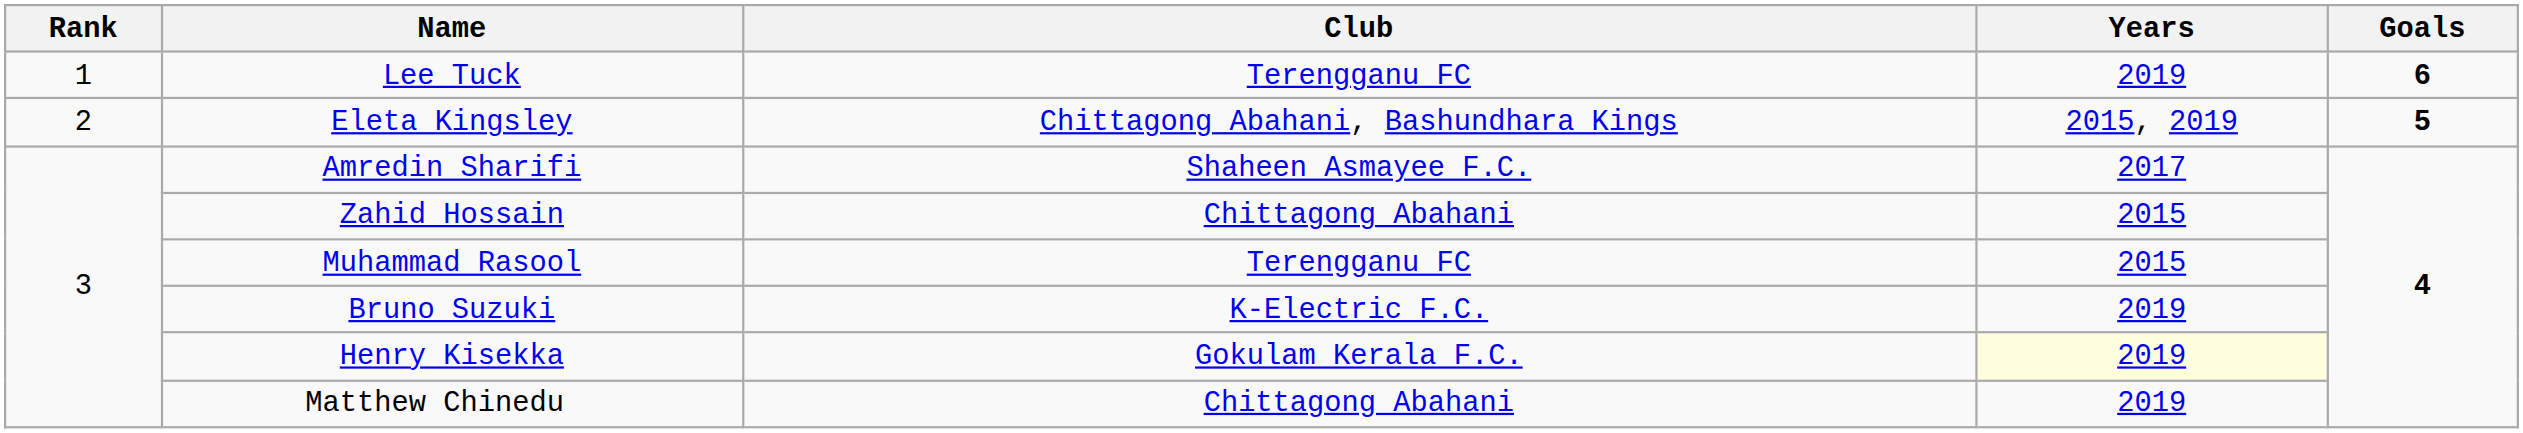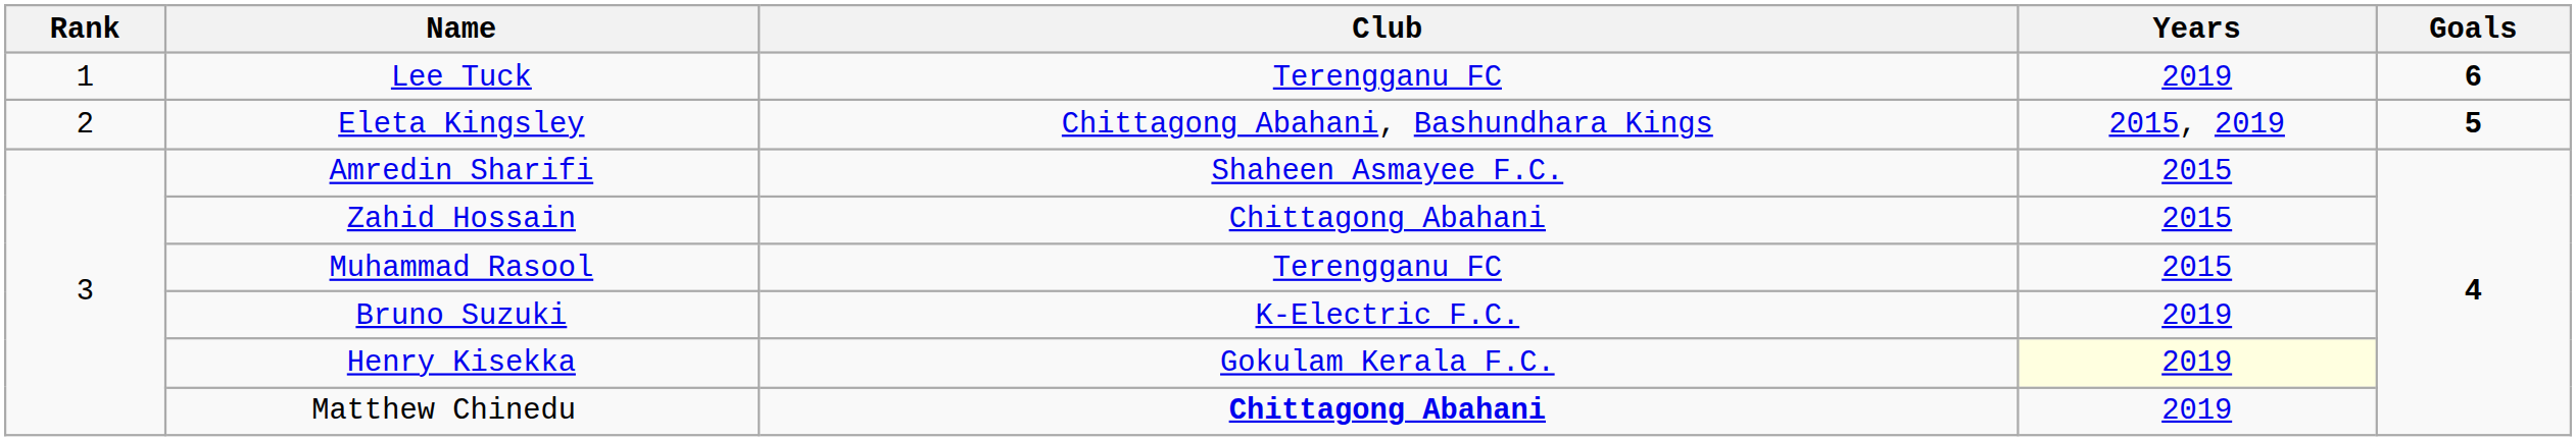 <table class="wikitable" style="text-align:center;width:90%">
 <tr>
 <th>Rank</th>
 <th>Name</th>
 <th>Club</th>
 <th>Years</th>
 <th>Goals</th>
 </tr>
 <tr>
 <td>1</td>
 <td> <a href='#'>Lee Tuck</a></td>
 <td><a href='#'>Terengganu FC</a></td>
 <td><a href='#'>2019</a></td>
 <td><strong>6</strong></td>
 </tr>
 <tr>
 <td>2</td>
 <td> <a href='#'>Eleta Kingsley</a></td>
 <td><a href='#'>Chittagong Abahani</a>, <a href='#'>Bashundhara Kings</a></td>
 <td><a href='#'>2015</a>, <a href='#'>2019</a><br></td>
 <td><strong>5</strong></td>
 </tr>
 <tr>
 <td rowspan="6">3</td>
 <td> <a href='#'>Amredin Sharifi</a></td>
 <td><a href='#'>Shaheen Asmayee F.C.</a></td>
-<td><a href='#'>2017</a></td>
+<td><a href='#'>2015</a></td>
 <td rowspan="6"><strong>4</strong></td>
 </tr>
 <tr>
 <td> <a href='#'>Zahid Hossain</a></td>
 <td><a href='#'>Chittagong Abahani</a></td>
 <td><a href='#'>2015</a></td>
 </tr>
 <tr>
 <td> <a href='#'>Muhammad Rasool</a></td>
 <td><a href='#'>Terengganu FC</a></td>
 <td><a href='#'>2015</a></td>
 </tr>
 <tr>
 <td> <a href='#'>Bruno Suzuki</a></td>
 <td><a href='#'>K-Electric F.C.</a></td>
 <td><a href='#'>2019</a></td>
 </tr>
 <tr>
 <td> <a href='#'>Henry Kisekka</a></td>
 <td><a href='#'>Gokulam Kerala F.C.</a></td>
 <td style="background: lightyellow;"><a href='#'>2019</a></td>
 </tr>
 <tr>
 <td> Matthew Chinedu  </td>
-<td><a href='#'>Chittagong Abahani</a></td>
+<td><strong><a href='#'>Chittagong Abahani</a></strong></td>
 <td><a href='#'>2019</a></td>
 </tr>
 </table>
